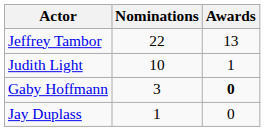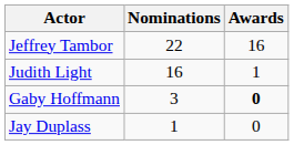 <table class="wikitable" style="text-align:center">
 <tr bgcolor="#CCCCCC">
 <th>Actor</th>
 <th>Nominations</th>
 <th>Awards</th>
 </tr>
 <tr>
 <td align="left"><a href='#'>Jeffrey Tambor</a></td>
 <td>22</td>
-<td>13</td>
+<td>16</td>
 </tr>
 <tr>
 <td align="left"><a href='#'>Judith Light</a></td>
-<td>10</td>
+<td>16</td>
 <td>1</td>
 </tr>
 <tr>
 <td align="left"><a href='#'>Gaby Hoffmann</a></td>
 <td>3</td>
 <td><strong>0</strong></td>
 </tr>
 <tr>
 <td align="left"><a href='#'>Jay Duplass</a></td>
 <td>1</td>
 <td>0</td>
 </tr>
 </table>
